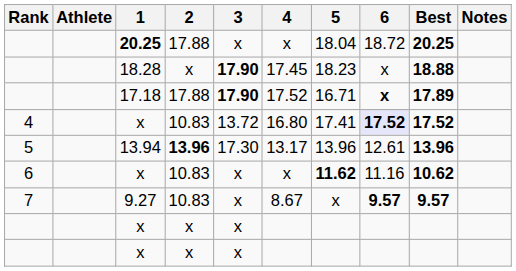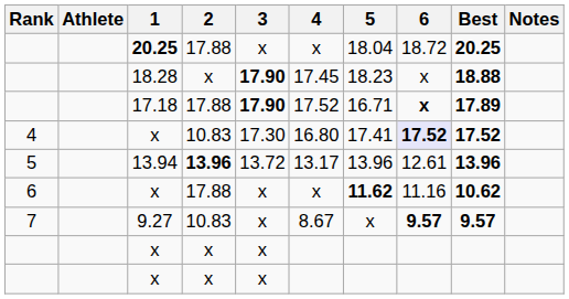 <table class="wikitable sortable" style="text-align:center">
 <tr>
 <th>Rank</th>
 <th>Athlete</th>
 <th>1</th>
 <th>2</th>
 <th>3</th>
 <th>4</th>
 <th>5</th>
 <th>6</th>
 <th>Best</th>
 <th>Notes</th>
 </tr>
 <tr>
 <td></td>
 <td style="text-align:left"></td>
 <td><strong>20.25</strong></td>
 <td>17.88</td>
 <td>x</td>
 <td>x</td>
 <td>18.04</td>
 <td>18.72</td>
 <td><strong>20.25</strong></td>
 <td></td>
 </tr>
 <tr>
 <td></td>
 <td style="text-align:left"></td>
 <td>18.28</td>
 <td>x</td>
 <td><strong>17.90</strong></td>
 <td>17.45</td>
 <td>18.23</td>
 <td>x</td>
 <td><strong>18.88</strong></td>
 <td></td>
 </tr>
 <tr>
 <td></td>
 <td style="text-align:left"></td>
 <td>17.18</td>
 <td>17.88</td>
 <td><strong>17.90</strong></td>
 <td>17.52</td>
 <td>16.71</td>
 <td><strong>x</strong></td>
 <td><strong>17.89</strong></td>
 <td></td>
 </tr>
 <tr>
 <td>4</td>
 <td style="text-align:left"></td>
 <td>x</td>
 <td>10.83</td>
-<td>13.72</td>
+<td>17.30</td>
 <td>16.80</td>
 <td>17.41</td>
 <td style="background: lavender;"><strong>17.52</strong></td>
 <td><strong>17.52</strong></td>
 <td></td>
 </tr>
 <tr>
 <td>5</td>
 <td style="text-align:left"></td>
 <td>13.94</td>
 <td><strong>13.96</strong></td>
-<td>17.30</td>
+<td>13.72</td>
 <td>13.17</td>
 <td>13.96</td>
 <td>12.61</td>
 <td><strong>13.96</strong></td>
 <td></td>
 </tr>
 <tr>
 <td>6</td>
 <td style="text-align:left"></td>
 <td>x</td>
-<td>10.83</td>
+<td>17.88</td>
 <td>x</td>
 <td>x</td>
 <td><strong>11.62</strong></td>
 <td>11.16</td>
 <td><strong>10.62</strong></td>
 <td></td>
 </tr>
 <tr>
 <td>7</td>
 <td style="text-align:left"></td>
 <td>9.27</td>
 <td>10.83</td>
 <td>x</td>
 <td>8.67</td>
 <td>x</td>
 <td><strong>9.57</strong></td>
 <td><strong>9.57</strong></td>
 <td></td>
 </tr>
 <tr>
 <td></td>
 <td style="text-align:left"></td>
 <td>x</td>
 <td>x</td>
 <td>x</td>
 <td></td>
 <td></td>
 <td></td>
 <td></td>
 <td></td>
 </tr>
 <tr>
 <td></td>
 <td style="text-align:left"></td>
 <td>x</td>
 <td>x</td>
 <td>x</td>
 <td></td>
 <td></td>
 <td></td>
 <td></td>
 <td></td>
 </tr>
 </table>
